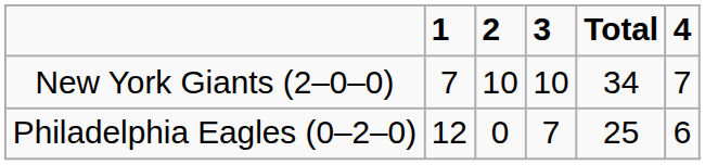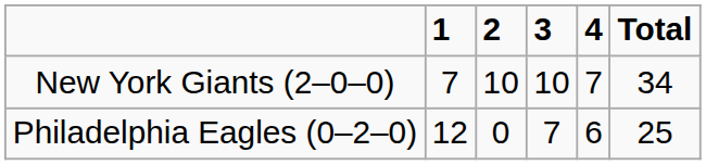 <table class="wikitable" 80%>
 <tr>
 <td></td>
 <td><strong>1</strong></td>
 <td><strong>2</strong></td>
 <td><strong>3</strong></td>
+<td><strong>4</strong></td>
 <td><strong>Total</strong></td>
-<td><strong>4</strong></td>
 </tr>
 <tr style="text-align:center;" bgcolor="">
 <td>New York Giants (2–0–0)</td>
 <td>7</td>
 <td>10</td>
 <td>10</td>
+<td>7</td>
 <td>34</td>
-<td>7</td>
 </tr>
 <tr style="text-align:center;" bgcolor="">
 <td>Philadelphia Eagles (0–2–0)</td>
 <td>12</td>
 <td>0</td>
 <td>7</td>
+<td>6</td>
 <td>25</td>
-<td>6</td>
 </tr>
 </table>
